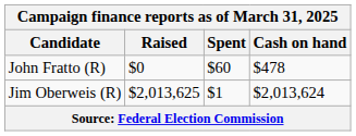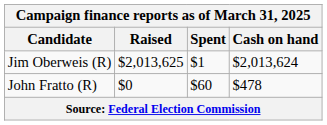 <table class="wikitable sortable">
 <tr>
 <th colspan=4>Campaign finance reports as of March 31, 2025</th>
 </tr>
 <tr style="text-align:center;">
 <th>Candidate</th>
 <th>Raised</th>
 <th>Spent</th>
 <th>Cash on hand</th>
 </tr>
 <tr>
+<td>Jim Oberweis (R)</td>
+<td>$2,013,625</td>
+<td>$1</td>
+<td>$2,013,624</td>
+</tr>
+<tr>
 <td>John Fratto (R)</td>
 <td>$0</td>
 <td>$60</td>
 <td>$478</td>
 </tr>
 <tr>
-<td>Jim Oberweis (R)</td>
-<td>$2,013,625</td>
-<td>$1</td>
-<td>$2,013,624</td>
-</tr>
-<tr>
 <th colspan="4"><small>Source: <a href='#'>Federal Election Commission</a></small></th>
 </tr>
 </table>
